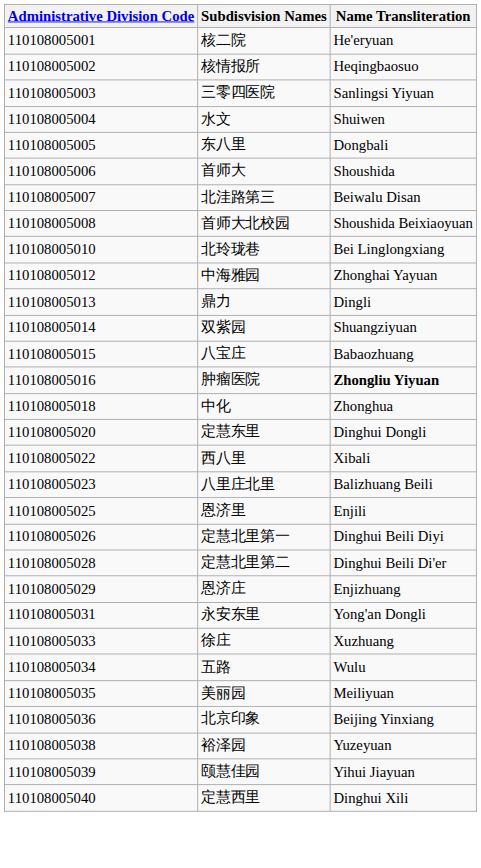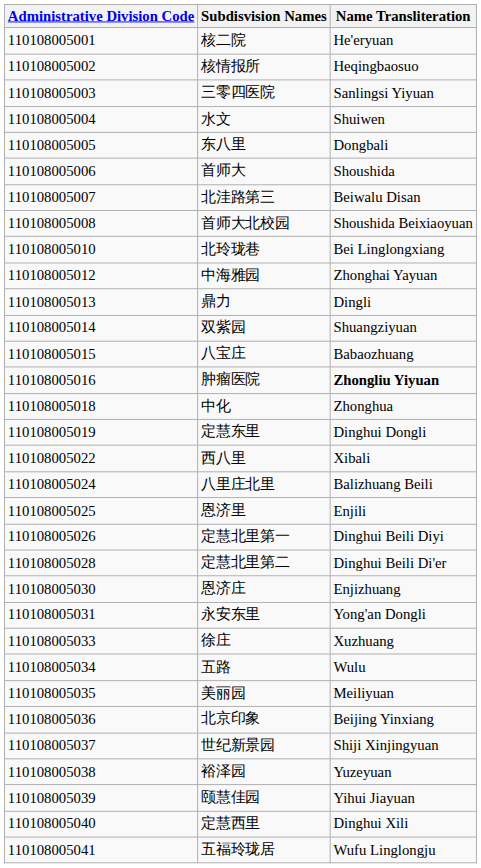 <table class="wikitable sortable">
 <tr>
 <th><a href='#'>Administrative Division Code</a></th>
 <th>Subdisvision Names</th>
 <th>Name Transliteration</th>
 </tr>
 <tr>
 <td>110108005001</td>
 <td>核二院</td>
 <td>He'eryuan</td>
 </tr>
 <tr>
 <td>110108005002</td>
 <td>核情报所</td>
 <td>Heqingbaosuo</td>
 </tr>
 <tr>
 <td>110108005003</td>
 <td>三零四医院</td>
 <td>Sanlingsi Yiyuan</td>
 </tr>
 <tr>
 <td>110108005004</td>
 <td>水文</td>
 <td>Shuiwen</td>
 </tr>
 <tr>
 <td>110108005005</td>
 <td>东八里</td>
 <td>Dongbali</td>
 </tr>
 <tr>
 <td>110108005006</td>
 <td>首师大</td>
 <td>Shoushida</td>
 </tr>
 <tr>
 <td>110108005007</td>
 <td>北洼路第三</td>
 <td>Beiwalu Disan</td>
 </tr>
 <tr>
 <td>110108005008</td>
 <td>首师大北校园</td>
 <td>Shoushida Beixiaoyuan</td>
 </tr>
 <tr>
 <td>110108005010</td>
 <td>北玲珑巷</td>
 <td>Bei Linglongxiang</td>
 </tr>
 <tr>
 <td>110108005012</td>
 <td>中海雅园</td>
 <td>Zhonghai Yayuan</td>
 </tr>
 <tr>
 <td>110108005013</td>
 <td>鼎力</td>
 <td>Dingli</td>
 </tr>
 <tr>
 <td>110108005014</td>
 <td>双紫园</td>
 <td>Shuangziyuan</td>
 </tr>
 <tr>
 <td>110108005015</td>
 <td>八宝庄</td>
 <td>Babaozhuang</td>
 </tr>
 <tr>
 <td>110108005016</td>
 <td>肿瘤医院</td>
 <td><strong>Zhongliu Yiyuan</strong></td>
 </tr>
 <tr>
 <td>110108005018</td>
 <td>中化</td>
 <td>Zhonghua</td>
 </tr>
 <tr>
-<td>110108005020</td>
+<td>110108005019</td>
 <td>定慧东里</td>
 <td>Dinghui Dongli</td>
 </tr>
 <tr>
 <td>110108005022</td>
 <td>西八里</td>
 <td>Xibali</td>
 </tr>
 <tr>
-<td>110108005023</td>
+<td>110108005024</td>
 <td>八里庄北里</td>
 <td>Balizhuang Beili</td>
 </tr>
 <tr>
 <td>110108005025</td>
 <td>恩济里</td>
 <td>Enjili</td>
 </tr>
 <tr>
 <td>110108005026</td>
 <td>定慧北里第一</td>
 <td>Dinghui Beili Diyi</td>
 </tr>
 <tr>
 <td>110108005028</td>
 <td>定慧北里第二</td>
 <td>Dinghui Beili Di'er</td>
 </tr>
 <tr>
-<td>110108005029</td>
+<td>110108005030</td>
 <td>恩济庄</td>
 <td>Enjizhuang</td>
 </tr>
 <tr>
 <td>110108005031</td>
 <td>永安东里</td>
 <td>Yong'an Dongli</td>
 </tr>
 <tr>
 <td>110108005033</td>
 <td>徐庄</td>
 <td>Xuzhuang</td>
 </tr>
 <tr>
 <td>110108005034</td>
 <td>五路</td>
 <td>Wulu</td>
 </tr>
 <tr>
 <td>110108005035</td>
 <td>美丽园</td>
 <td>Meiliyuan</td>
 </tr>
 <tr>
 <td>110108005036</td>
 <td>北京印象</td>
 <td>Beijing Yinxiang</td>
 </tr>
 <tr>
+<td>110108005037</td>
+<td>世纪新景园</td>
+<td>Shiji Xinjingyuan</td>
+</tr>
+<tr>
 <td>110108005038</td>
 <td>裕泽园</td>
 <td>Yuzeyuan</td>
 </tr>
 <tr>
 <td>110108005039</td>
 <td>颐慧佳园</td>
 <td>Yihui Jiayuan</td>
 </tr>
 <tr>
 <td>110108005040</td>
 <td>定慧西里</td>
 <td>Dinghui Xili</td>
 </tr>
+<tr>
+<td>110108005041</td>
+<td>五福玲珑居</td>
+<td>Wufu Linglongju</td>
+</tr>
 </table>
